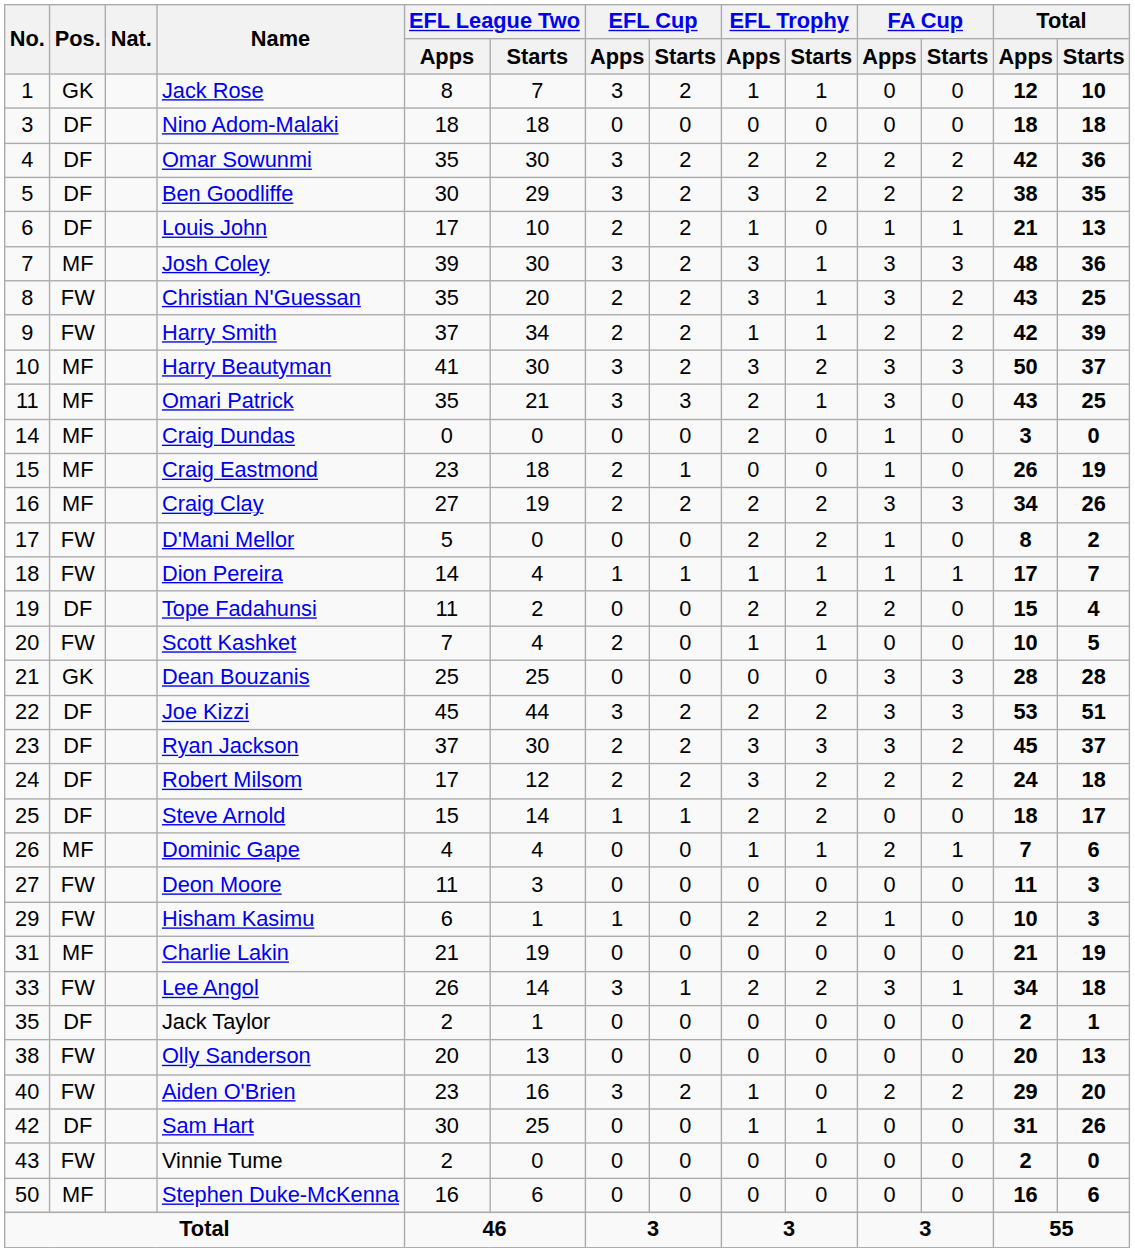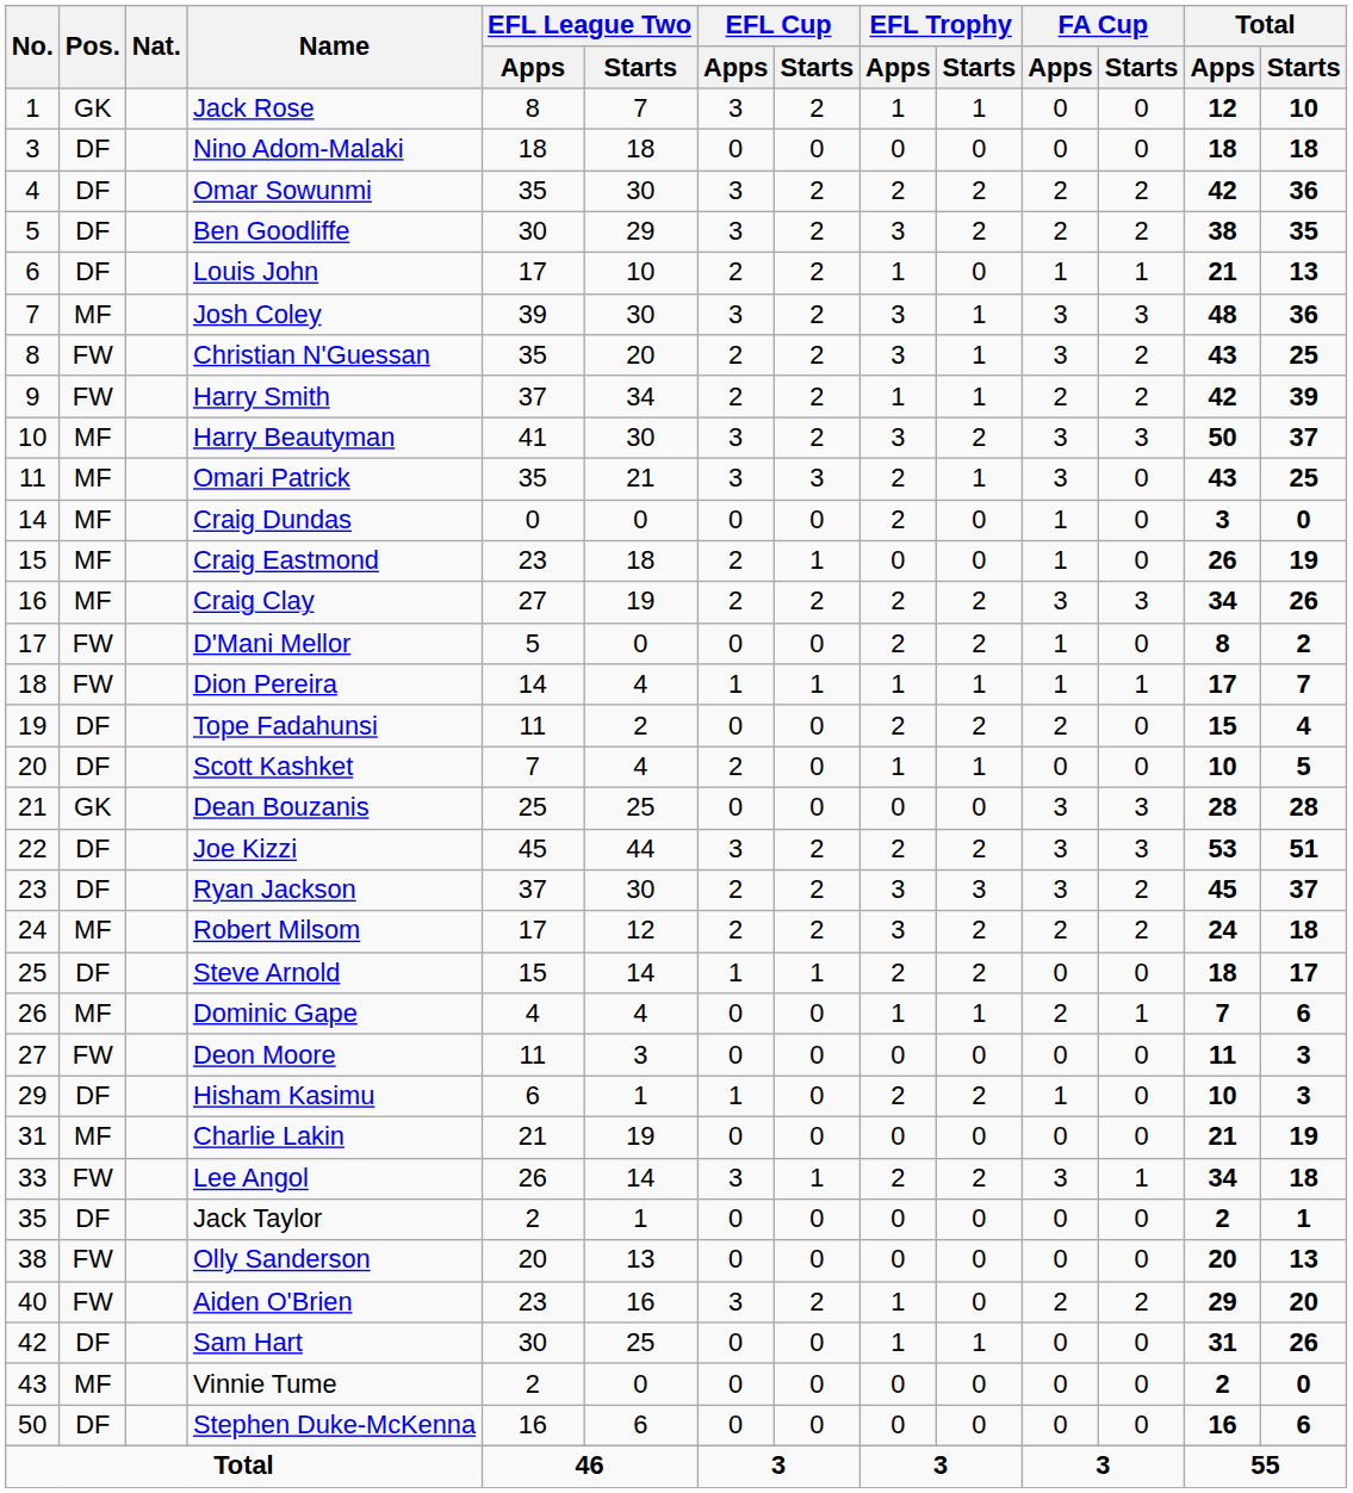 <table class="wikitable sortable" style="text-align:center">
 <tr>
 <th rowspan="2">No.</th>
 <th rowspan="2">Pos.</th>
 <th rowspan="2">Nat.</th>
 <th rowspan="2">Name</th>
 <th colspan="2"><a href='#'>EFL League Two</a></th>
 <th colspan="2"><a href='#'>EFL Cup</a></th>
 <th colspan="2"><a href='#'>EFL Trophy</a></th>
 <th colspan="2"><a href='#'>FA Cup</a></th>
 <th colspan="2">Total</th>
 </tr>
 <tr>
 <th>Apps</th>
 <th>Starts</th>
 <th>Apps</th>
 <th>Starts</th>
 <th>Apps</th>
 <th>Starts</th>
 <th>Apps</th>
 <th>Starts</th>
 <th>Apps</th>
 <th>Starts</th>
 </tr>
 <tr>
 <td>1</td>
 <td>GK</td>
 <td></td>
 <td align=left><a href='#'>Jack Rose</a></td>
 <td>8</td>
 <td>7</td>
 <td>3</td>
 <td>2</td>
 <td>1</td>
 <td>1</td>
 <td>0</td>
 <td>0</td>
 <td><strong>12</strong></td>
 <td><strong>10</strong></td>
 </tr>
 <tr>
 <td>3</td>
 <td>DF</td>
 <td></td>
 <td align=left><a href='#'>Nino Adom-Malaki</a></td>
 <td>18</td>
 <td>18</td>
 <td>0</td>
 <td>0</td>
 <td>0</td>
 <td>0</td>
 <td>0</td>
 <td>0</td>
 <td><strong>18</strong></td>
 <td><strong>18</strong></td>
 </tr>
 <tr>
 <td>4</td>
 <td>DF</td>
 <td></td>
 <td align=left><a href='#'>Omar Sowunmi</a></td>
 <td>35</td>
 <td>30</td>
 <td>3</td>
 <td>2</td>
 <td>2</td>
 <td>2</td>
 <td>2</td>
 <td>2</td>
 <td><strong>42</strong></td>
 <td><strong>36</strong></td>
 </tr>
 <tr>
 <td>5</td>
 <td>DF</td>
 <td></td>
 <td align=left><a href='#'>Ben Goodliffe</a></td>
 <td>30</td>
 <td>29</td>
 <td>3</td>
 <td>2</td>
 <td>3</td>
 <td>2</td>
 <td>2</td>
 <td>2</td>
 <td><strong>38</strong></td>
 <td><strong>35</strong></td>
 </tr>
 <tr>
 <td>6</td>
 <td>DF</td>
 <td></td>
 <td align=left><a href='#'>Louis John</a></td>
 <td>17</td>
 <td>10</td>
 <td>2</td>
 <td>2</td>
 <td>1</td>
 <td>0</td>
 <td>1</td>
 <td>1</td>
 <td><strong>21</strong></td>
 <td><strong>13</strong></td>
 </tr>
 <tr>
 <td>7</td>
 <td>MF</td>
 <td></td>
 <td align=left><a href='#'>Josh Coley</a></td>
 <td>39</td>
 <td>30</td>
 <td>3</td>
 <td>2</td>
 <td>3</td>
 <td>1</td>
 <td>3</td>
 <td>3</td>
 <td><strong>48</strong></td>
 <td><strong>36</strong></td>
 </tr>
 <tr>
 <td>8</td>
 <td>FW</td>
 <td></td>
 <td align=left><a href='#'>Christian N'Guessan</a></td>
 <td>35</td>
 <td>20</td>
 <td>2</td>
 <td>2</td>
 <td>3</td>
 <td>1</td>
 <td>3</td>
 <td>2</td>
 <td><strong>43</strong></td>
 <td><strong>25</strong></td>
 </tr>
 <tr>
 <td>9</td>
 <td>FW</td>
 <td></td>
 <td align=left><a href='#'>Harry Smith</a></td>
 <td>37</td>
 <td>34</td>
 <td>2</td>
 <td>2</td>
 <td>1</td>
 <td>1</td>
 <td>2</td>
 <td>2</td>
 <td><strong>42</strong></td>
 <td><strong>39</strong></td>
 </tr>
 <tr>
 <td>10</td>
 <td>MF</td>
 <td></td>
 <td align=left><a href='#'>Harry Beautyman</a></td>
 <td>41</td>
 <td>30</td>
 <td>3</td>
 <td>2</td>
 <td>3</td>
 <td>2</td>
 <td>3</td>
 <td>3</td>
 <td><strong>50</strong></td>
 <td><strong>37</strong></td>
 </tr>
 <tr>
 <td>11</td>
 <td>MF</td>
 <td></td>
 <td align=left><a href='#'>Omari Patrick</a></td>
 <td>35</td>
 <td>21</td>
 <td>3</td>
 <td>3</td>
 <td>2</td>
 <td>1</td>
 <td>3</td>
 <td>0</td>
 <td><strong>43</strong></td>
 <td><strong>25</strong></td>
 </tr>
 <tr>
 <td>14</td>
 <td>MF</td>
 <td></td>
 <td align=left><a href='#'>Craig Dundas</a></td>
 <td>0</td>
 <td>0</td>
 <td>0</td>
 <td>0</td>
 <td>2</td>
 <td>0</td>
 <td>1</td>
 <td>0</td>
 <td><strong>3</strong></td>
 <td><strong>0</strong></td>
 </tr>
 <tr>
 <td>15</td>
 <td>MF</td>
 <td></td>
 <td align=left><a href='#'>Craig Eastmond</a></td>
 <td>23</td>
 <td>18</td>
 <td>2</td>
 <td>1</td>
 <td>0</td>
 <td>0</td>
 <td>1</td>
 <td>0</td>
 <td><strong>26</strong></td>
 <td><strong>19</strong></td>
 </tr>
 <tr>
 <td>16</td>
 <td>MF</td>
 <td></td>
 <td align=left><a href='#'>Craig Clay</a></td>
 <td>27</td>
 <td>19</td>
 <td>2</td>
 <td>2</td>
 <td>2</td>
 <td>2</td>
 <td>3</td>
 <td>3</td>
 <td><strong>34</strong></td>
 <td><strong>26</strong></td>
 </tr>
 <tr>
 <td>17</td>
 <td>FW</td>
 <td></td>
 <td align=left><a href='#'>D'Mani Mellor</a></td>
 <td>5</td>
 <td>0</td>
 <td>0</td>
 <td>0</td>
 <td>2</td>
 <td>2</td>
 <td>1</td>
 <td>0</td>
 <td><strong>8</strong></td>
 <td><strong>2</strong></td>
 </tr>
 <tr>
 <td>18</td>
 <td>FW</td>
 <td></td>
 <td align=left><a href='#'>Dion Pereira</a></td>
 <td>14</td>
 <td>4</td>
 <td>1</td>
 <td>1</td>
 <td>1</td>
 <td>1</td>
 <td>1</td>
 <td>1</td>
 <td><strong>17</strong></td>
 <td><strong>7</strong></td>
 </tr>
 <tr>
 <td>19</td>
 <td>DF</td>
 <td></td>
 <td align=left><a href='#'>Tope Fadahunsi</a></td>
 <td>11</td>
 <td>2</td>
 <td>0</td>
 <td>0</td>
 <td>2</td>
 <td>2</td>
 <td>2</td>
 <td>0</td>
 <td><strong>15</strong></td>
 <td><strong>4</strong></td>
 </tr>
 <tr>
 <td>20</td>
-<td>FW</td>
+<td>DF</td>
 <td></td>
 <td align=left><a href='#'>Scott Kashket</a></td>
 <td>7</td>
 <td>4</td>
 <td>2</td>
 <td>0</td>
 <td>1</td>
 <td>1</td>
 <td>0</td>
 <td>0</td>
 <td><strong>10</strong></td>
 <td><strong>5</strong></td>
 </tr>
 <tr>
 <td>21</td>
 <td>GK</td>
 <td></td>
 <td align=left><a href='#'>Dean Bouzanis</a></td>
 <td>25</td>
 <td>25</td>
 <td>0</td>
 <td>0</td>
 <td>0</td>
 <td>0</td>
 <td>3</td>
 <td>3</td>
 <td><strong>28</strong></td>
 <td><strong>28</strong></td>
 </tr>
 <tr>
 <td>22</td>
 <td>DF</td>
 <td></td>
 <td align=left><a href='#'>Joe Kizzi</a></td>
 <td>45</td>
 <td>44</td>
 <td>3</td>
 <td>2</td>
 <td>2</td>
 <td>2</td>
 <td>3</td>
 <td>3</td>
 <td><strong>53</strong></td>
 <td><strong>51</strong></td>
 </tr>
 <tr>
 <td>23</td>
 <td>DF</td>
 <td></td>
 <td align=left><a href='#'>Ryan Jackson</a></td>
 <td>37</td>
 <td>30</td>
 <td>2</td>
 <td>2</td>
 <td>3</td>
 <td>3</td>
 <td>3</td>
 <td>2</td>
 <td><strong>45</strong></td>
 <td><strong>37</strong></td>
 </tr>
 <tr>
 <td>24</td>
-<td>DF</td>
+<td>MF</td>
 <td></td>
 <td align=left><a href='#'>Robert Milsom</a></td>
 <td>17</td>
 <td>12</td>
 <td>2</td>
 <td>2</td>
 <td>3</td>
 <td>2</td>
 <td>2</td>
 <td>2</td>
 <td><strong>24</strong></td>
 <td><strong>18</strong></td>
 </tr>
 <tr>
 <td>25</td>
 <td>DF</td>
 <td></td>
 <td align=left><a href='#'>Steve Arnold</a></td>
 <td>15</td>
 <td>14</td>
 <td>1</td>
 <td>1</td>
 <td>2</td>
 <td>2</td>
 <td>0</td>
 <td>0</td>
 <td><strong>18</strong></td>
 <td><strong>17</strong></td>
 </tr>
 <tr>
 <td>26</td>
 <td>MF</td>
 <td></td>
 <td align=left><a href='#'>Dominic Gape</a></td>
 <td>4</td>
 <td>4</td>
 <td>0</td>
 <td>0</td>
 <td>1</td>
 <td>1</td>
 <td>2</td>
 <td>1</td>
 <td><strong>7</strong></td>
 <td><strong>6</strong></td>
 </tr>
 <tr>
 <td>27</td>
 <td>FW</td>
 <td></td>
 <td align=left><a href='#'>Deon Moore</a></td>
 <td>11</td>
 <td>3</td>
 <td>0</td>
 <td>0</td>
 <td>0</td>
 <td>0</td>
 <td>0</td>
 <td>0</td>
 <td><strong>11</strong></td>
 <td><strong>3</strong></td>
 </tr>
 <tr>
 <td>29</td>
-<td>FW</td>
+<td>DF</td>
 <td></td>
 <td align=left><a href='#'>Hisham Kasimu</a></td>
 <td>6</td>
 <td>1</td>
 <td>1</td>
 <td>0</td>
 <td>2</td>
 <td>2</td>
 <td>1</td>
 <td>0</td>
 <td><strong>10</strong></td>
 <td><strong>3</strong></td>
 </tr>
 <tr>
 <td>31</td>
 <td>MF</td>
 <td></td>
 <td align=left><a href='#'>Charlie Lakin</a></td>
 <td>21</td>
 <td>19</td>
 <td>0</td>
 <td>0</td>
 <td>0</td>
 <td>0</td>
 <td>0</td>
 <td>0</td>
 <td><strong>21</strong></td>
 <td><strong>19</strong></td>
 </tr>
 <tr>
 <td>33</td>
 <td>FW</td>
 <td></td>
 <td align=left><a href='#'>Lee Angol</a></td>
 <td>26</td>
 <td>14</td>
 <td>3</td>
 <td>1</td>
 <td>2</td>
 <td>2</td>
 <td>3</td>
 <td>1</td>
 <td><strong>34</strong></td>
 <td><strong>18</strong></td>
 </tr>
 <tr>
 <td>35</td>
 <td>DF</td>
 <td></td>
 <td align=left>Jack Taylor</td>
 <td>2</td>
 <td>1</td>
 <td>0</td>
 <td>0</td>
 <td>0</td>
 <td>0</td>
 <td>0</td>
 <td>0</td>
 <td><strong>2</strong></td>
 <td><strong>1</strong></td>
 </tr>
 <tr>
 <td>38</td>
 <td>FW</td>
 <td></td>
 <td align=left><a href='#'>Olly Sanderson</a></td>
 <td>20</td>
 <td>13</td>
 <td>0</td>
 <td>0</td>
 <td>0</td>
 <td>0</td>
 <td>0</td>
 <td>0</td>
 <td><strong>20</strong></td>
 <td><strong>13</strong></td>
 </tr>
 <tr>
 <td>40</td>
 <td>FW</td>
 <td></td>
 <td align=left><a href='#'>Aiden O'Brien</a></td>
 <td>23</td>
 <td>16</td>
 <td>3</td>
 <td>2</td>
 <td>1</td>
 <td>0</td>
 <td>2</td>
 <td>2</td>
 <td><strong>29</strong></td>
 <td><strong>20</strong></td>
 </tr>
 <tr>
 <td>42</td>
 <td>DF</td>
 <td></td>
 <td align=left><a href='#'>Sam Hart</a></td>
 <td>30</td>
 <td>25</td>
 <td>0</td>
 <td>0</td>
 <td>1</td>
 <td>1</td>
 <td>0</td>
 <td>0</td>
 <td><strong>31</strong></td>
 <td><strong>26</strong></td>
 </tr>
 <tr>
 <td>43</td>
-<td>FW</td>
+<td>MF</td>
 <td></td>
 <td align=left>Vinnie Tume</td>
 <td>2</td>
 <td>0</td>
 <td>0</td>
 <td>0</td>
 <td>0</td>
 <td>0</td>
 <td>0</td>
 <td>0</td>
 <td><strong>2</strong></td>
 <td><strong>0</strong></td>
 </tr>
 <tr>
 <td>50</td>
-<td>MF</td>
+<td>DF</td>
 <td></td>
 <td align=left><a href='#'>Stephen Duke-McKenna</a></td>
 <td>16</td>
 <td>6</td>
 <td>0</td>
 <td>0</td>
 <td>0</td>
 <td>0</td>
 <td>0</td>
 <td>0</td>
 <td><strong>16</strong></td>
 <td><strong>6</strong></td>
 </tr>
 <tr>
 </tr>
 <tr class="sortbottom">
 <td colspan=4><strong>Total</strong></td>
 <td colspan=2><strong>46</strong></td>
 <td colspan=2><strong>3</strong></td>
 <td colspan=2><strong>3</strong></td>
 <td colspan=2><strong>3</strong></td>
 <td colspan=2><strong>55</strong></td>
 </tr>
 </table>
